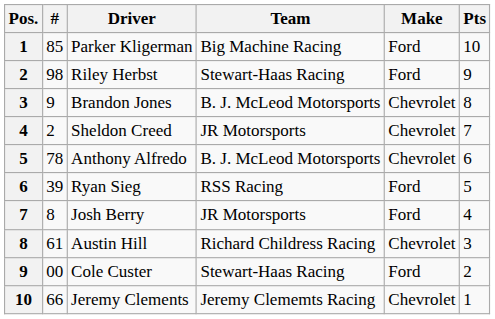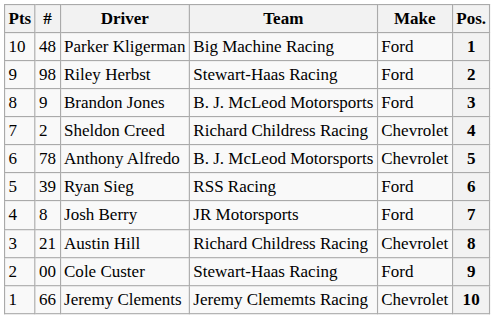 <table class="wikitable" style="font-size:95%">
 <tr>
-<th>Pos.</th>
+<th>Pts</th>
 <th>#</th>
 <th>Driver</th>
 <th>Team</th>
 <th>Make</th>
-<th>Pts</th>
+<th>Pos.</th>
 </tr>
 <tr>
-<th>1</th>
-<td>85</td>
+<td>10</td>
+<td>48</td>
 <td>Parker Kligerman</td>
 <td>Big Machine Racing</td>
 <td>Ford</td>
-<td>10</td>
+<th>1</th>
 </tr>
 <tr>
-<th>2</th>
+<td>9</td>
 <td>98</td>
 <td>Riley Herbst</td>
 <td>Stewart-Haas Racing</td>
 <td>Ford</td>
-<td>9</td>
+<th>2</th>
 </tr>
 <tr>
-<th>3</th>
+<td>8</td>
 <td>9</td>
 <td>Brandon Jones</td>
 <td>B. J. McLeod Motorsports</td>
-<td>Chevrolet</td>
-<td>8</td>
+<td>Ford</td>
+<th>3</th>
 </tr>
 <tr>
-<th>4</th>
+<td>7</td>
 <td>2</td>
 <td>Sheldon Creed</td>
-<td>JR Motorsports</td>
+<td>Richard Childress Racing</td>
 <td>Chevrolet</td>
-<td>7</td>
+<th>4</th>
 </tr>
 <tr>
-<th>5</th>
+<td>6</td>
 <td>78</td>
 <td>Anthony Alfredo</td>
 <td>B. J. McLeod Motorsports</td>
 <td>Chevrolet</td>
-<td>6</td>
+<th>5</th>
 </tr>
 <tr>
-<th>6</th>
+<td>5</td>
 <td>39</td>
 <td>Ryan Sieg</td>
 <td>RSS Racing</td>
 <td>Ford</td>
-<td>5</td>
+<th>6</th>
 </tr>
 <tr>
-<th>7</th>
+<td>4</td>
 <td>8</td>
 <td>Josh Berry</td>
 <td>JR Motorsports</td>
 <td>Ford</td>
-<td>4</td>
+<th>7</th>
 </tr>
 <tr>
-<th>8</th>
-<td>61</td>
+<td>3</td>
+<td>21</td>
 <td>Austin Hill</td>
 <td>Richard Childress Racing</td>
 <td>Chevrolet</td>
-<td>3</td>
+<th>8</th>
 </tr>
 <tr>
-<th>9</th>
+<td>2</td>
 <td>00</td>
 <td>Cole Custer</td>
 <td>Stewart-Haas Racing</td>
 <td>Ford</td>
-<td>2</td>
+<th>9</th>
 </tr>
 <tr>
-<th>10</th>
+<td>1</td>
 <td>66</td>
 <td>Jeremy Clements</td>
 <td>Jeremy Clememts Racing</td>
 <td>Chevrolet</td>
-<td>1</td>
+<th>10</th>
 </tr>
 </table>
